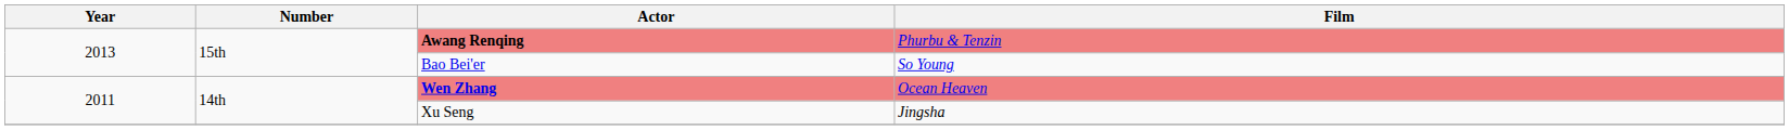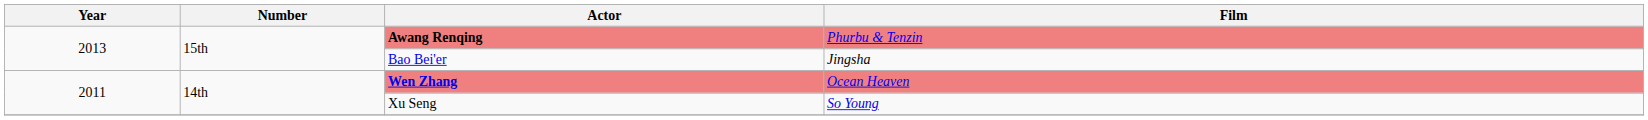 <table class="wikitable" width="95%" align="center">
 <tr>
 <th width="6%">Year</th>
 <th width="7%">Number</th>
 <th width="15%">Actor</th>
 <th width="28%">Film</th>
 </tr>
 <tr>
 <td rowspan="2" style="text-align:center;">2013</td>
 <td rowspan="2">15th</td>
 <td style="background:#F08080;"><strong>Awang Renqing</strong></td>
 <td style="background:#F08080;"><em><a href='#'>Phurbu & Tenzin</a></em></td>
 </tr>
 <tr>
 <td><a href='#'>Bao Bei'er</a></td>
-<td><em><a href='#'>So Young</a></em></td>
+<td><em>Jingsha</em></td>
 </tr>
 <tr>
 <td rowspan="2" style="text-align:center;">2011</td>
 <td rowspan="2">14th</td>
 <td style="background:#F08080;"><strong><a href='#'>Wen Zhang</a></strong></td>
 <td style="background:#F08080;"><em><a href='#'>Ocean Heaven</a></em></td>
 </tr>
 <tr>
 <td>Xu Seng</td>
-<td><em>Jingsha</em></td>
+<td><em><a href='#'>So Young</a></em></td>
 </tr>
 <tr>
 </tr>
 </table>
